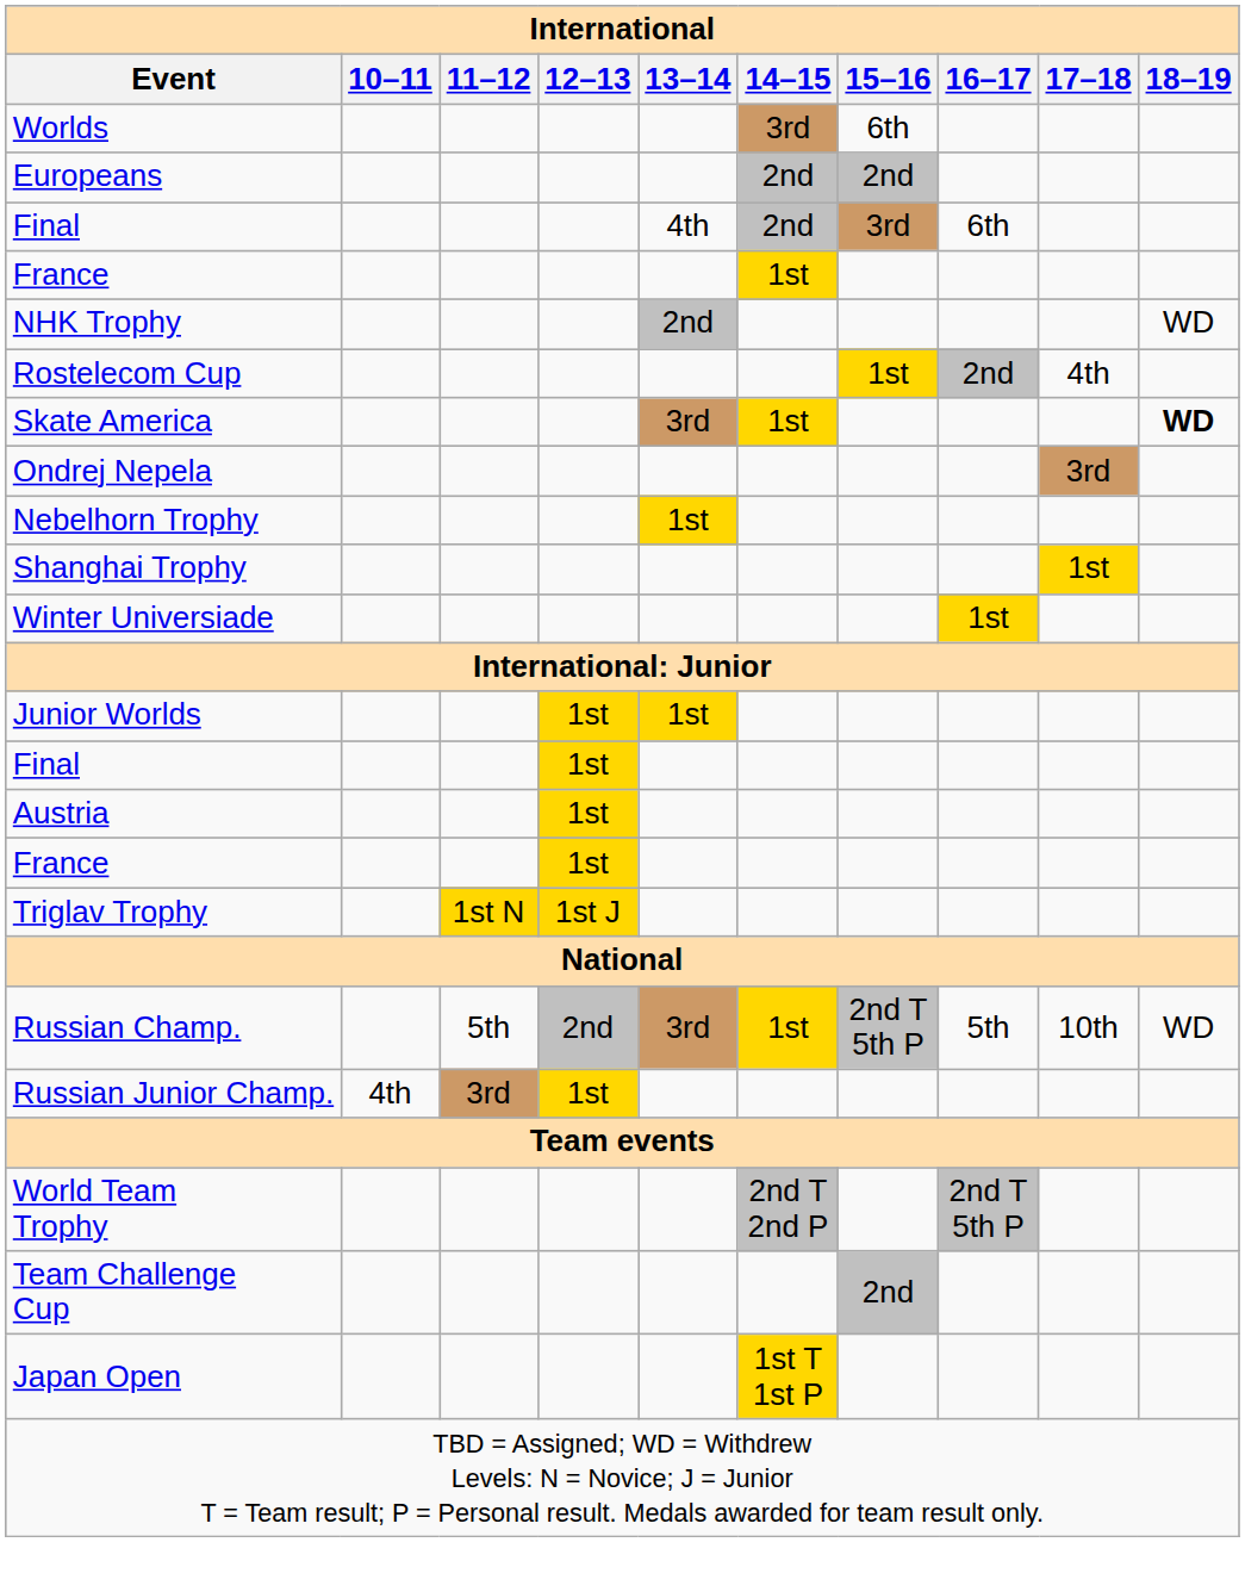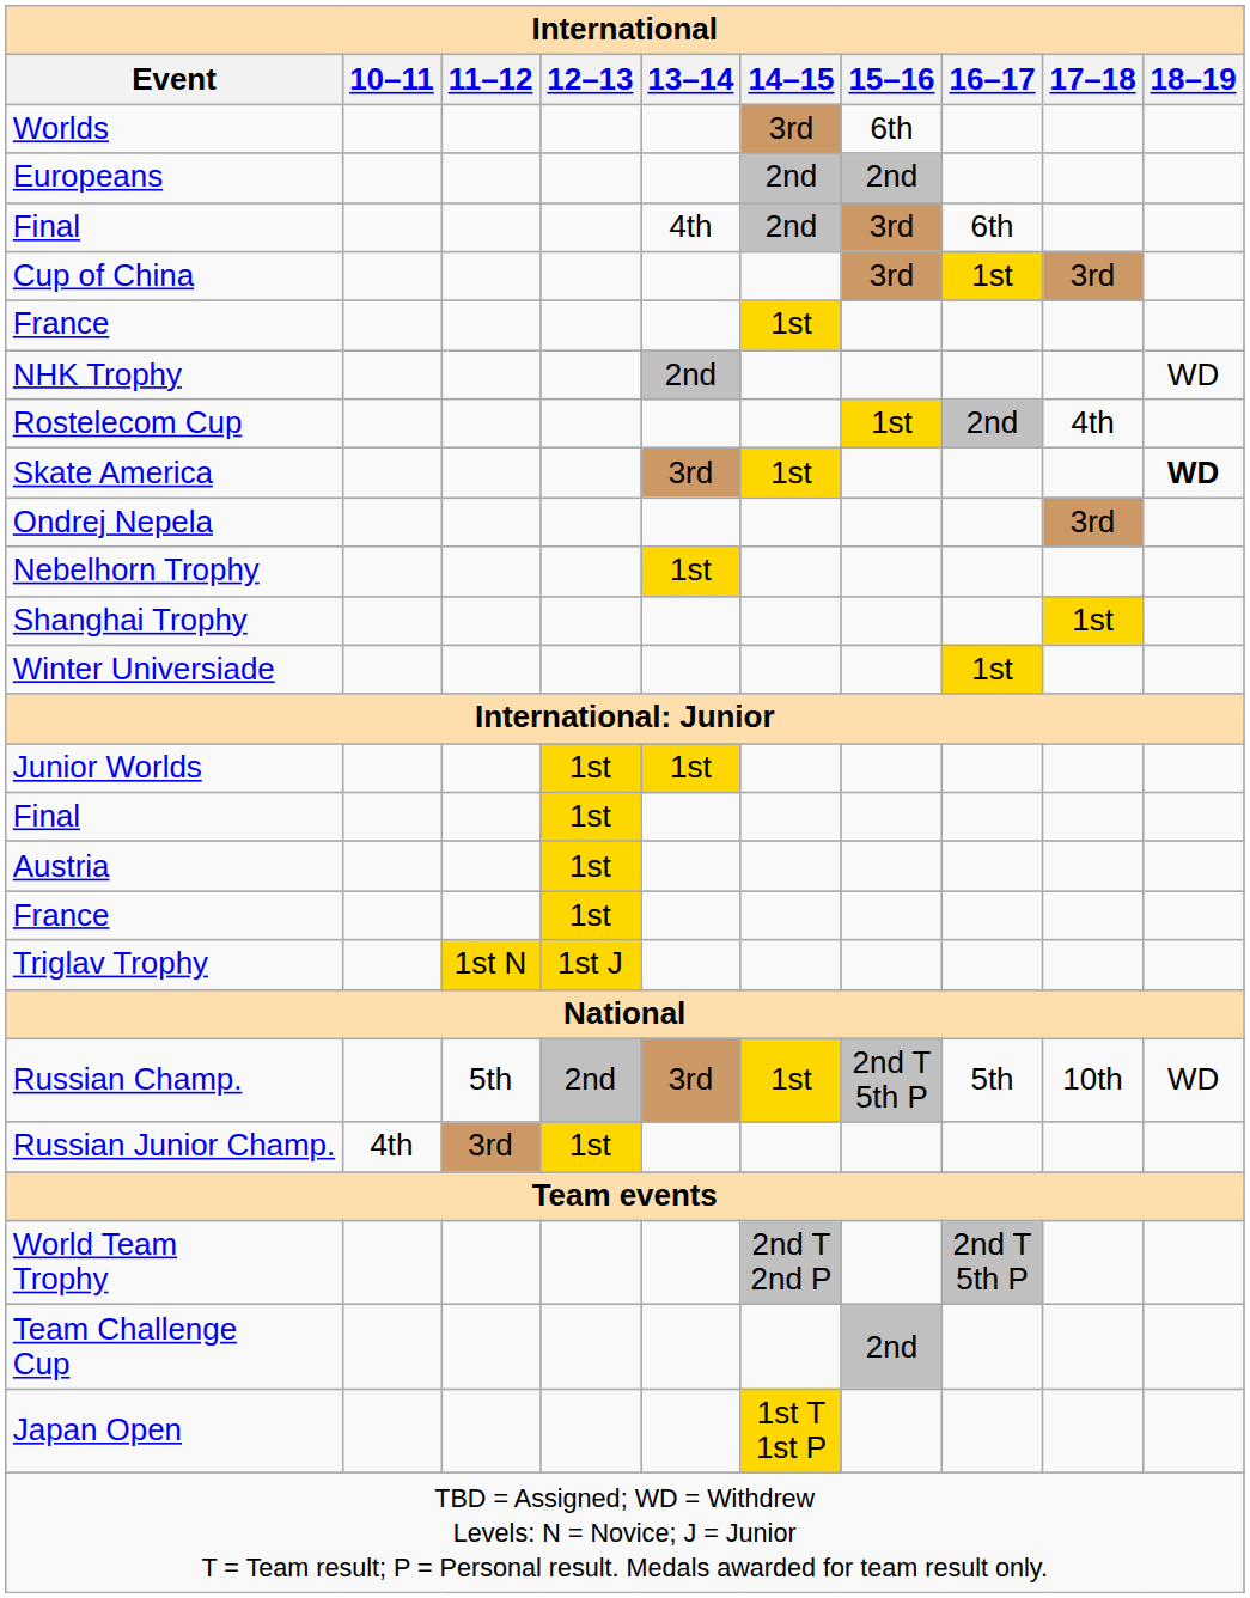 <table class="wikitable" style="text-align:center">
 <tr>
 <th style="background-color: #ffdead; " colspan=10 align=center>International</th>
 </tr>
 <tr>
 <th>Event</th>
 <th><a href='#'>10–11</a></th>
 <th><a href='#'>11–12</a></th>
 <th><a href='#'>12–13</a></th>
 <th><a href='#'>13–14</a></th>
 <th><a href='#'>14–15</a></th>
 <th><a href='#'>15–16</a></th>
 <th><a href='#'>16–17</a></th>
 <th><a href='#'>17–18</a></th>
 <th><a href='#'>18–19</a></th>
 </tr>
 <tr>
 <td align=left><a href='#'>Worlds</a></td>
 <td></td>
 <td></td>
 <td></td>
 <td></td>
 <td bgcolor=cc9966>3rd</td>
 <td>6th</td>
 <td></td>
 <td></td>
 <td></td>
 </tr>
 <tr>
 <td align=left><a href='#'>Europeans</a></td>
 <td></td>
 <td></td>
 <td></td>
 <td></td>
 <td bgcolor=silver>2nd</td>
 <td bgcolor=silver>2nd</td>
 <td></td>
 <td></td>
 <td></td>
 </tr>
 <tr>
 <td align=left> <a href='#'>Final</a></td>
 <td></td>
 <td></td>
 <td></td>
 <td>4th</td>
 <td bgcolor=silver>2nd</td>
 <td bgcolor=cc9966>3rd</td>
 <td>6th</td>
 <td></td>
+<td></td>
+</tr>
+<tr>
+<td align=left> <a href='#'>Cup of China</a></td>
+<td></td>
+<td></td>
+<td></td>
+<td></td>
+<td></td>
+<td bgcolor=cc9966>3rd</td>
+<td bgcolor=gold>1st</td>
+<td bgcolor=cc9966>3rd</td>
 <td></td>
 </tr>
 <tr>
 <td align=left> <a href='#'>France</a></td>
 <td></td>
 <td></td>
 <td></td>
 <td></td>
 <td bgcolor=gold>1st</td>
 <td></td>
 <td></td>
 <td></td>
 <td></td>
 </tr>
 <tr>
 <td align=left> <a href='#'>NHK Trophy</a></td>
 <td></td>
 <td></td>
 <td></td>
 <td bgcolor=silver>2nd</td>
 <td></td>
 <td></td>
 <td></td>
 <td></td>
 <td>WD</td>
 </tr>
 <tr>
 <td align=left> <a href='#'>Rostelecom Cup</a></td>
 <td></td>
 <td></td>
 <td></td>
 <td></td>
 <td></td>
 <td bgcolor=gold>1st</td>
 <td bgcolor=silver>2nd</td>
 <td>4th</td>
 <td></td>
 </tr>
 <tr>
 <td align=left> <a href='#'>Skate America</a></td>
 <td></td>
 <td></td>
 <td></td>
 <td bgcolor=cc9966>3rd</td>
 <td bgcolor=gold>1st</td>
 <td></td>
 <td></td>
 <td></td>
 <td><strong>WD</strong></td>
 </tr>
 <tr>
 <td align=left> <a href='#'>Ondrej Nepela</a></td>
 <td></td>
 <td></td>
 <td></td>
 <td></td>
 <td></td>
 <td></td>
 <td></td>
 <td bgcolor=cc9966>3rd</td>
 <td></td>
 </tr>
 <tr>
 <td align=left><a href='#'>Nebelhorn Trophy</a></td>
 <td></td>
 <td></td>
 <td></td>
 <td bgcolor=gold>1st</td>
 <td></td>
 <td></td>
 <td></td>
 <td></td>
 <td></td>
 </tr>
 <tr>
 <td align=left><a href='#'>Shanghai Trophy</a></td>
 <td></td>
 <td></td>
 <td></td>
 <td></td>
 <td></td>
 <td></td>
 <td></td>
 <td bgcolor=gold>1st</td>
 <td></td>
 </tr>
 <tr>
 <td align=left><a href='#'>Winter Universiade</a></td>
 <td></td>
 <td></td>
 <td></td>
 <td></td>
 <td></td>
 <td></td>
 <td bgcolor=gold>1st</td>
 <td></td>
 <td></td>
 </tr>
 <tr>
 <th style="background-color: #ffdead; " colspan=10 align=center>International: Junior</th>
 </tr>
 <tr>
 <td align=left><a href='#'>Junior Worlds</a></td>
 <td></td>
 <td></td>
 <td bgcolor=gold>1st</td>
 <td bgcolor=gold>1st</td>
 <td></td>
 <td></td>
 <td></td>
 <td></td>
 <td></td>
 </tr>
 <tr>
 <td align=left> <a href='#'>Final</a></td>
 <td></td>
 <td></td>
 <td bgcolor=gold>1st</td>
 <td></td>
 <td></td>
 <td></td>
 <td></td>
 <td></td>
 <td></td>
 </tr>
 <tr>
 <td align=left> <a href='#'>Austria</a></td>
 <td></td>
 <td></td>
 <td bgcolor=gold>1st</td>
 <td></td>
 <td></td>
 <td></td>
 <td></td>
 <td></td>
 <td></td>
 </tr>
 <tr>
 <td align=left> <a href='#'>France</a></td>
 <td></td>
 <td></td>
 <td bgcolor=gold>1st</td>
 <td></td>
 <td></td>
 <td></td>
 <td></td>
 <td></td>
 <td></td>
 </tr>
 <tr>
 <td align=left><a href='#'>Triglav Trophy</a></td>
 <td></td>
 <td bgcolor=gold>1st N</td>
 <td bgcolor=gold>1st J</td>
 <td></td>
 <td></td>
 <td></td>
 <td></td>
 <td></td>
 <td></td>
 </tr>
 <tr>
 <th style="background-color: #ffdead; " colspan=10 align=center>National</th>
 </tr>
 <tr>
 <td align=left><a href='#'>Russian Champ.</a></td>
 <td></td>
 <td>5th</td>
 <td bgcolor=silver>2nd</td>
 <td bgcolor=cc9966>3rd</td>
 <td bgcolor=gold>1st</td>
 <td bgcolor=silver>2nd T <br>5th P</td>
 <td>5th</td>
 <td>10th</td>
 <td>WD</td>
 </tr>
 <tr>
 <td align=left><a href='#'>Russian Junior Champ.</a></td>
 <td>4th</td>
 <td bgcolor=cc9966>3rd</td>
 <td bgcolor=gold>1st</td>
 <td></td>
 <td></td>
 <td></td>
 <td></td>
 <td></td>
 <td></td>
 </tr>
 <tr>
 <th style="background-color: #ffdead; " colspan=10 align=center>Team events</th>
 </tr>
 <tr>
 <td align=left><a href='#'>World Team<br>Trophy</a></td>
 <td></td>
 <td></td>
 <td></td>
 <td></td>
 <td bgcolor=silver>2nd T <br>2nd P</td>
 <td></td>
 <td bgcolor=silver>2nd T <br>5th P</td>
 <td></td>
 <td></td>
 </tr>
 <tr>
 <td align=left><a href='#'>Team Challenge<br>Cup</a></td>
 <td></td>
 <td></td>
 <td></td>
 <td></td>
 <td></td>
 <td bgcolor=silver>2nd</td>
 <td></td>
 <td></td>
 <td></td>
 </tr>
 <tr>
 <td align=left><a href='#'>Japan Open</a></td>
 <td></td>
 <td></td>
 <td></td>
 <td></td>
 <td bgcolor=gold>1st T <br>1st P</td>
 <td></td>
 <td></td>
 <td></td>
 <td></td>
 </tr>
 <tr>
 <td colspan=10 align=center><small> TBD = Assigned; WD = Withdrew <br> Levels: N = Novice; J = Junior <br> T = Team result; P = Personal result. Medals awarded for team result only.</small></td>
 </tr>
 </table>
